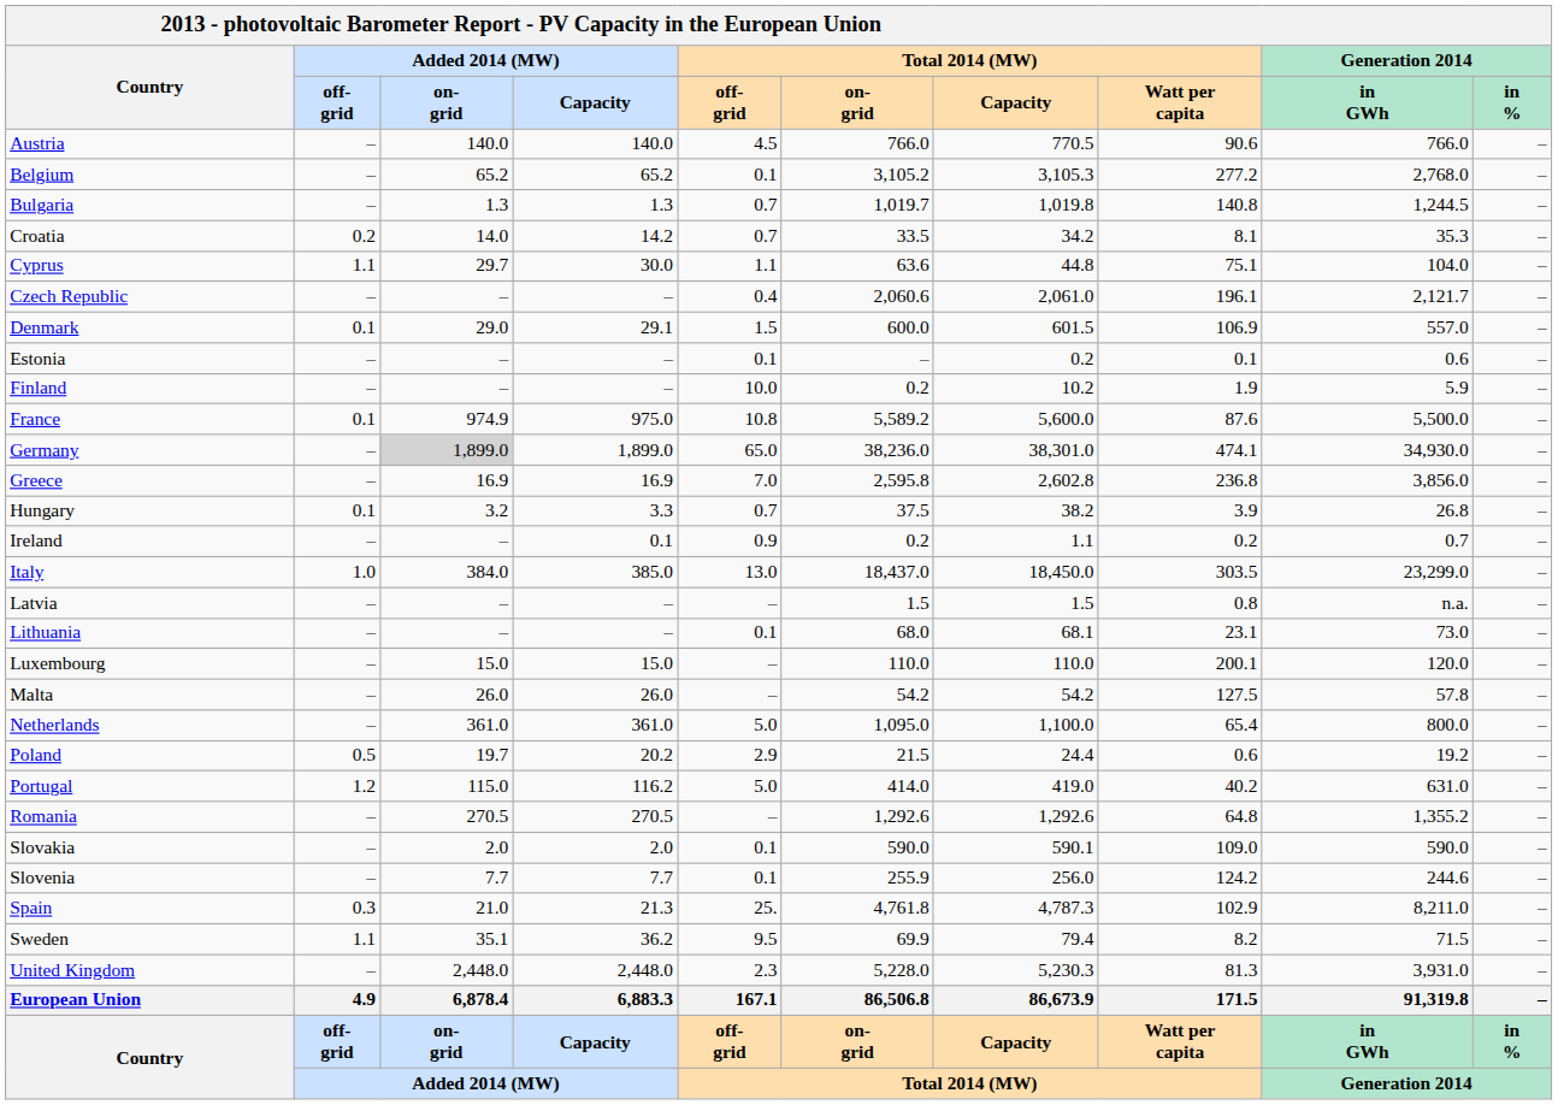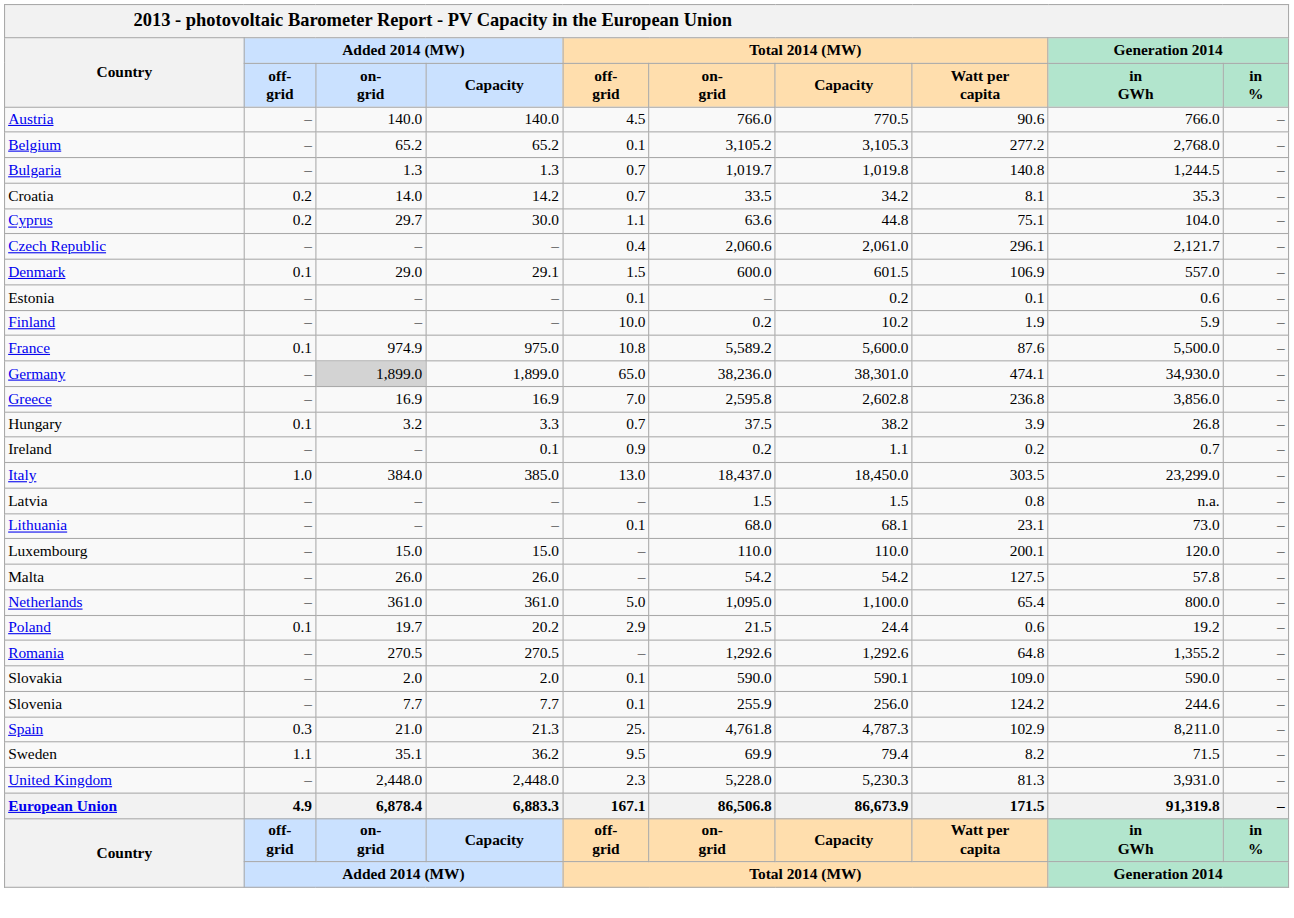 <table class="wikitable sortable collapsible" style="width: 95%; text-align: right; font-size: 0.9em;">
 <tr>
 <th colspan=10 style="font-size: 1.2em; padding: 5px 5px 5px 120px; text-align: left;">2013 - photovoltaic Barometer Report - PV Capacity in the European Union</th>
 </tr>
 <tr>
 <th rowspan=2 data-sort-type="text">Country</th>
 <th colspan=3 style="background: #cae1ff;">Added 2014 (MW)</th>
 <th colspan=4 style="background: #ffdead;">Total 2014 (MW)</th>
 <th colspan=2 style="background: #b2e5cd;">Generation 2014</th>
 </tr>
 <tr>
 <th style="background:#cae1ff;" data-sort- type="number">off-<br>grid</th>
 <th style="background:#cae1ff;">on-<br>grid</th>
 <th style="background:#cae1ff;">Capacity</th>
 <th style="background:#ffdead;">off-<br>grid</th>
 <th style="background:#ffdead;">on-<br>grid</th>
 <th style="background:#ffdead;">Capacity</th>
 <th style="background:#ffdead;">Watt per<br>capita</th>
 <th style="background:#b2e5cd;">in<br>GWh</th>
 <th style="background:#b2e5cd;">in<br>%</th>
 </tr>
 <tr>
 <td align=left> <a href='#'>Austria</a></td>
 <td>–</td>
 <td>140.0</td>
 <td>140.0</td>
 <td>4.5</td>
 <td>766.0</td>
 <td>770.5</td>
 <td>90.6</td>
 <td>766.0</td>
 <td>–</td>
 </tr>
 <tr>
 <td align=left> <a href='#'>Belgium</a></td>
 <td>–</td>
 <td>65.2</td>
 <td>65.2</td>
 <td>0.1</td>
 <td>3,105.2</td>
 <td>3,105.3</td>
 <td>277.2</td>
 <td>2,768.0</td>
 <td>–</td>
 </tr>
 <tr>
 <td align=left> <a href='#'>Bulgaria</a></td>
 <td>–</td>
 <td>1.3</td>
 <td>1.3</td>
 <td>0.7</td>
 <td>1,019.7</td>
 <td>1,019.8</td>
 <td>140.8</td>
 <td>1,244.5</td>
 <td>–</td>
 </tr>
 <tr>
 <td align=left> Croatia</td>
 <td>0.2</td>
 <td>14.0</td>
 <td>14.2</td>
 <td>0.7</td>
 <td>33.5</td>
 <td>34.2</td>
 <td>8.1</td>
 <td>35.3</td>
 <td>–</td>
 </tr>
 <tr>
 <td align=left> <a href='#'>Cyprus</a></td>
-<td>1.1</td>
+<td>0.2</td>
 <td>29.7</td>
 <td>30.0</td>
 <td>1.1</td>
 <td>63.6</td>
 <td>44.8</td>
 <td>75.1</td>
 <td>104.0</td>
 <td>–</td>
 </tr>
 <tr>
 <td align=left> <a href='#'>Czech Republic</a></td>
 <td>–</td>
 <td>–</td>
 <td>–</td>
 <td>0.4</td>
 <td>2,060.6</td>
 <td>2,061.0</td>
-<td>196.1</td>
+<td>296.1</td>
 <td>2,121.7</td>
 <td>–</td>
 </tr>
 <tr>
 <td align=left> <a href='#'>Denmark</a></td>
 <td>0.1</td>
 <td>29.0</td>
 <td>29.1</td>
 <td>1.5</td>
 <td>600.0</td>
 <td>601.5</td>
 <td>106.9</td>
 <td>557.0</td>
 <td>–</td>
 </tr>
 <tr>
 <td align=left> Estonia</td>
 <td>–</td>
 <td>–</td>
 <td>–</td>
 <td>0.1</td>
 <td>–</td>
 <td>0.2</td>
 <td>0.1</td>
 <td>0.6</td>
 <td>–</td>
 </tr>
 <tr>
 <td align=left> <a href='#'>Finland</a></td>
 <td>–</td>
 <td>–</td>
 <td>–</td>
 <td>10.0</td>
 <td>0.2</td>
 <td>10.2</td>
 <td>1.9</td>
 <td>5.9</td>
 <td>–</td>
 </tr>
 <tr>
 <td align=left> <a href='#'>France</a></td>
 <td>0.1</td>
 <td>974.9</td>
 <td>975.0</td>
 <td>10.8</td>
 <td>5,589.2</td>
 <td>5,600.0</td>
 <td>87.6</td>
 <td>5,500.0</td>
 <td>–</td>
 </tr>
 <tr>
 <td align=left> <a href='#'>Germany</a></td>
 <td>–</td>
 <td style="background: lightgrey;">1,899.0</td>
 <td>1,899.0</td>
 <td>65.0</td>
 <td>38,236.0</td>
 <td>38,301.0</td>
 <td>474.1</td>
 <td>34,930.0</td>
 <td>–</td>
 </tr>
 <tr>
 <td align=left> <a href='#'>Greece</a></td>
 <td>–</td>
 <td>16.9</td>
 <td>16.9</td>
 <td>7.0</td>
 <td>2,595.8</td>
 <td>2,602.8</td>
 <td>236.8</td>
 <td>3,856.0</td>
 <td>–</td>
 </tr>
 <tr>
 <td align=left> Hungary</td>
 <td>0.1</td>
 <td>3.2</td>
 <td>3.3</td>
 <td>0.7</td>
 <td>37.5</td>
 <td>38.2</td>
 <td>3.9</td>
 <td>26.8</td>
 <td>–</td>
 </tr>
 <tr>
 <td align=left> Ireland</td>
 <td>–</td>
 <td>–</td>
 <td>0.1</td>
 <td>0.9</td>
 <td>0.2</td>
 <td>1.1</td>
 <td>0.2</td>
 <td>0.7</td>
 <td>–</td>
 </tr>
 <tr>
 <td align=left> <a href='#'>Italy</a></td>
 <td>1.0</td>
 <td>384.0</td>
 <td>385.0</td>
 <td>13.0</td>
 <td>18,437.0</td>
 <td>18,450.0</td>
 <td>303.5</td>
 <td>23,299.0</td>
 <td>–</td>
 </tr>
 <tr>
 <td align=left> Latvia</td>
 <td>–</td>
 <td>–</td>
 <td>–</td>
 <td>–</td>
 <td>1.5</td>
 <td>1.5</td>
 <td>0.8</td>
 <td>n.a.</td>
 <td>–</td>
 </tr>
 <tr>
 <td align=left> <a href='#'>Lithuania</a></td>
 <td>–</td>
 <td>–</td>
 <td>–</td>
 <td>0.1</td>
 <td>68.0</td>
 <td>68.1</td>
 <td>23.1</td>
 <td>73.0</td>
 <td>–</td>
 </tr>
 <tr>
 <td align=left> Luxembourg</td>
 <td>–</td>
 <td>15.0</td>
 <td>15.0</td>
 <td>–</td>
 <td>110.0</td>
 <td>110.0</td>
 <td>200.1</td>
 <td>120.0</td>
 <td>–</td>
 </tr>
 <tr>
 <td align=left> Malta</td>
 <td>–</td>
 <td>26.0</td>
 <td>26.0</td>
 <td>–</td>
 <td>54.2</td>
 <td>54.2</td>
 <td>127.5</td>
 <td>57.8</td>
 <td>–</td>
 </tr>
 <tr>
 <td align=left> <a href='#'>Netherlands</a></td>
 <td>–</td>
 <td>361.0</td>
 <td>361.0</td>
 <td>5.0</td>
 <td>1,095.0</td>
 <td>1,100.0</td>
 <td>65.4</td>
 <td>800.0</td>
 <td>–</td>
 </tr>
 <tr>
 <td align=left> <a href='#'>Poland</a></td>
-<td>0.5</td>
+<td>0.1</td>
 <td>19.7</td>
 <td>20.2</td>
 <td>2.9</td>
 <td>21.5</td>
 <td>24.4</td>
 <td>0.6</td>
 <td>19.2</td>
-<td>–</td>
-</tr>
-<tr>
-<td align=left> <a href='#'>Portugal</a></td>
-<td>1.2</td>
-<td>115.0</td>
-<td>116.2</td>
-<td>5.0</td>
-<td>414.0</td>
-<td>419.0</td>
-<td>40.2</td>
-<td>631.0</td>
 <td>–</td>
 </tr>
 <tr>
 <td align=left> <a href='#'>Romania</a></td>
 <td>–</td>
 <td>270.5</td>
 <td>270.5</td>
 <td>–</td>
 <td>1,292.6</td>
 <td>1,292.6</td>
 <td>64.8</td>
 <td>1,355.2</td>
 <td>–</td>
 </tr>
 <tr>
 <td align=left> Slovakia</td>
 <td>–</td>
 <td>2.0</td>
 <td>2.0</td>
 <td>0.1</td>
 <td>590.0</td>
 <td>590.1</td>
 <td>109.0</td>
 <td>590.0</td>
 <td>–</td>
 </tr>
 <tr>
 <td align=left> Slovenia</td>
 <td>–</td>
 <td>7.7</td>
 <td>7.7</td>
 <td>0.1</td>
 <td>255.9</td>
 <td>256.0</td>
 <td>124.2</td>
 <td>244.6</td>
 <td>–</td>
 </tr>
 <tr>
 <td align=left> <a href='#'>Spain</a></td>
 <td>0.3</td>
 <td>21.0</td>
 <td>21.3</td>
 <td>25.</td>
 <td>4,761.8</td>
 <td>4,787.3</td>
 <td>102.9</td>
 <td>8,211.0</td>
 <td>–</td>
 </tr>
 <tr>
 <td align=left> Sweden</td>
 <td>1.1</td>
 <td>35.1</td>
 <td>36.2</td>
 <td>9.5</td>
 <td>69.9</td>
 <td>79.4</td>
 <td>8.2</td>
 <td>71.5</td>
 <td>–</td>
 </tr>
 <tr>
 <td align=left> <a href='#'>United Kingdom</a></td>
 <td>–</td>
 <td>2,448.0</td>
 <td>2,448.0</td>
 <td>2.3</td>
 <td>5,228.0</td>
 <td>5,230.3</td>
 <td>81.3</td>
 <td>3,931.0</td>
 <td>–</td>
 </tr>
 <tr>
 <th style="text-align: left;"> <a href='#'>European Union</a></th>
 <th style="text-align: right;">4.9</th>
 <th style="text-align: right;">6,878.4</th>
 <th style="text-align: right;">6,883.3</th>
 <th style="text-align: right;">167.1</th>
 <th style="text-align: right;">86,506.8</th>
 <th style="text-align: right;">86,673.9</th>
 <th style="text-align: right;">171.5</th>
 <th style="text-align: right;">91,319.8</th>
 <th style="text-align: right;">–</th>
 </tr>
 <tr>
 <th rowspan=2>Country</th>
 <th style="background:#cae1ff;">off-<br>grid</th>
 <th style="background:#cae1ff;">on-<br>grid</th>
 <th style="background:#cae1ff;">Capacity</th>
 <th style="background:#ffdead;">off-<br>grid</th>
 <th style="background:#ffdead;">on-<br>grid</th>
 <th style="background:#ffdead;">Capacity</th>
 <th style="background:#ffdead;">Watt per<br>capita</th>
 <th style="background:#b2e5cd;">in<br>GWh</th>
 <th style="background:#b2e5cd;">in<br>%</th>
 </tr>
 <tr>
 <th colspan=3 style="background: #cae1ff;">Added 2014 (MW)</th>
 <th colspan=4 style="background: #ffdead;">Total 2014 (MW)</th>
 <th colspan=2 style="background: #b2e5cd;">Generation 2014</th>
 </tr>
 </table>
